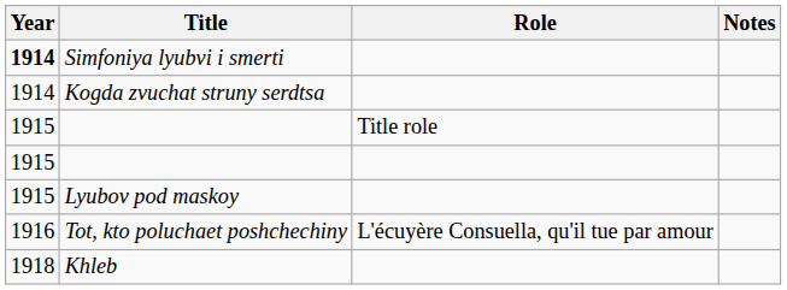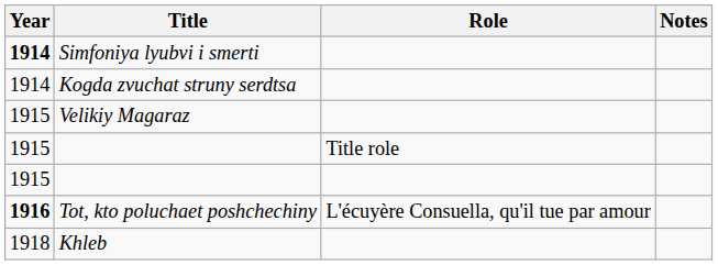 <table class="wikitable">
 <tr>
 <th>Year</th>
 <th>Title</th>
 <th>Role</th>
 <th>Notes</th>
 </tr>
 <tr>
 <td><strong>1914</strong></td>
 <td><em>Simfoniya lyubvi i smerti</em></td>
 <td></td>
 <td></td>
 </tr>
 <tr>
 <td>1914</td>
 <td><em>Kogda zvuchat struny serdtsa</em></td>
 <td></td>
 <td></td>
 </tr>
 <tr>
 <td>1915</td>
+<td><em>Velikiy Magaraz</em></td>
+<td></td>
+<td></td>
+</tr>
+<tr>
+<td>1915</td>
 <td><em></em></td>
 <td>Title role</td>
 <td></td>
 </tr>
 <tr>
 <td>1915</td>
 <td><em></em></td>
 <td></td>
 <td></td>
 </tr>
 <tr>
-<td>1915</td>
-<td><em>Lyubov pod maskoy</em></td>
-<td></td>
-<td></td>
-</tr>
-<tr>
-<td>1916</td>
+<td><strong>1916</strong></td>
 <td><em>Tot, kto poluchaet poshchechiny</em></td>
 <td>L'écuyère Consuella, qu'il tue par amour</td>
 <td></td>
 </tr>
 <tr>
 <td>1918</td>
 <td><em>Khleb</em></td>
 <td></td>
 <td></td>
 </tr>
 </table>
